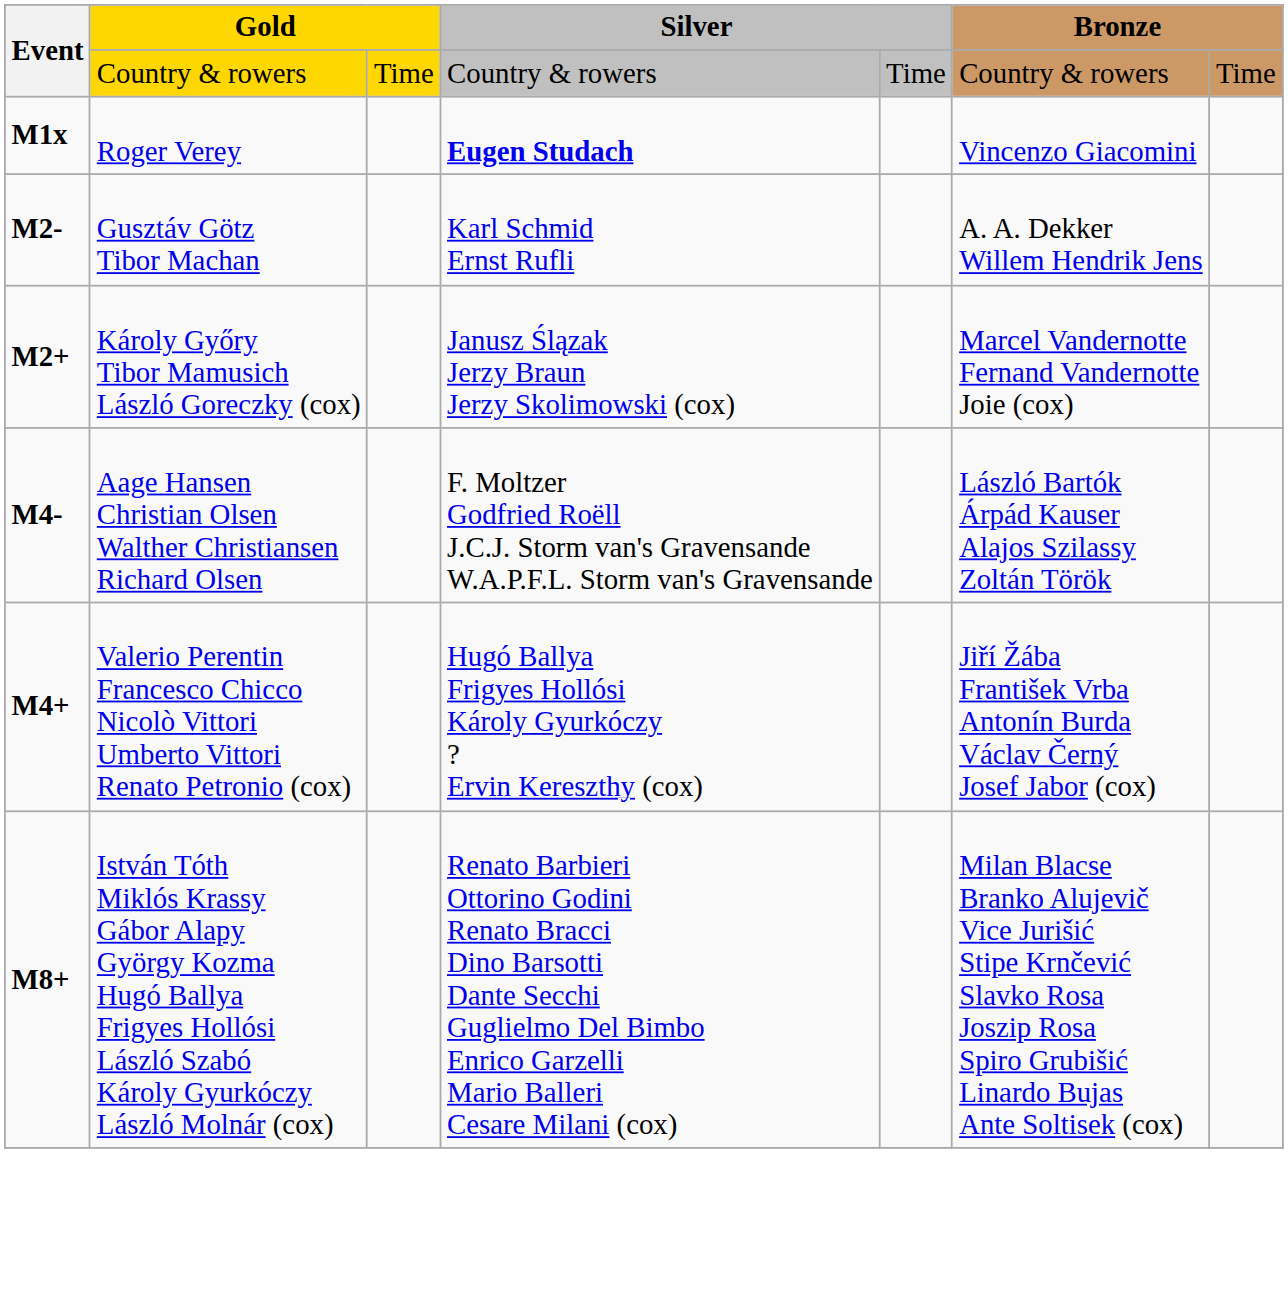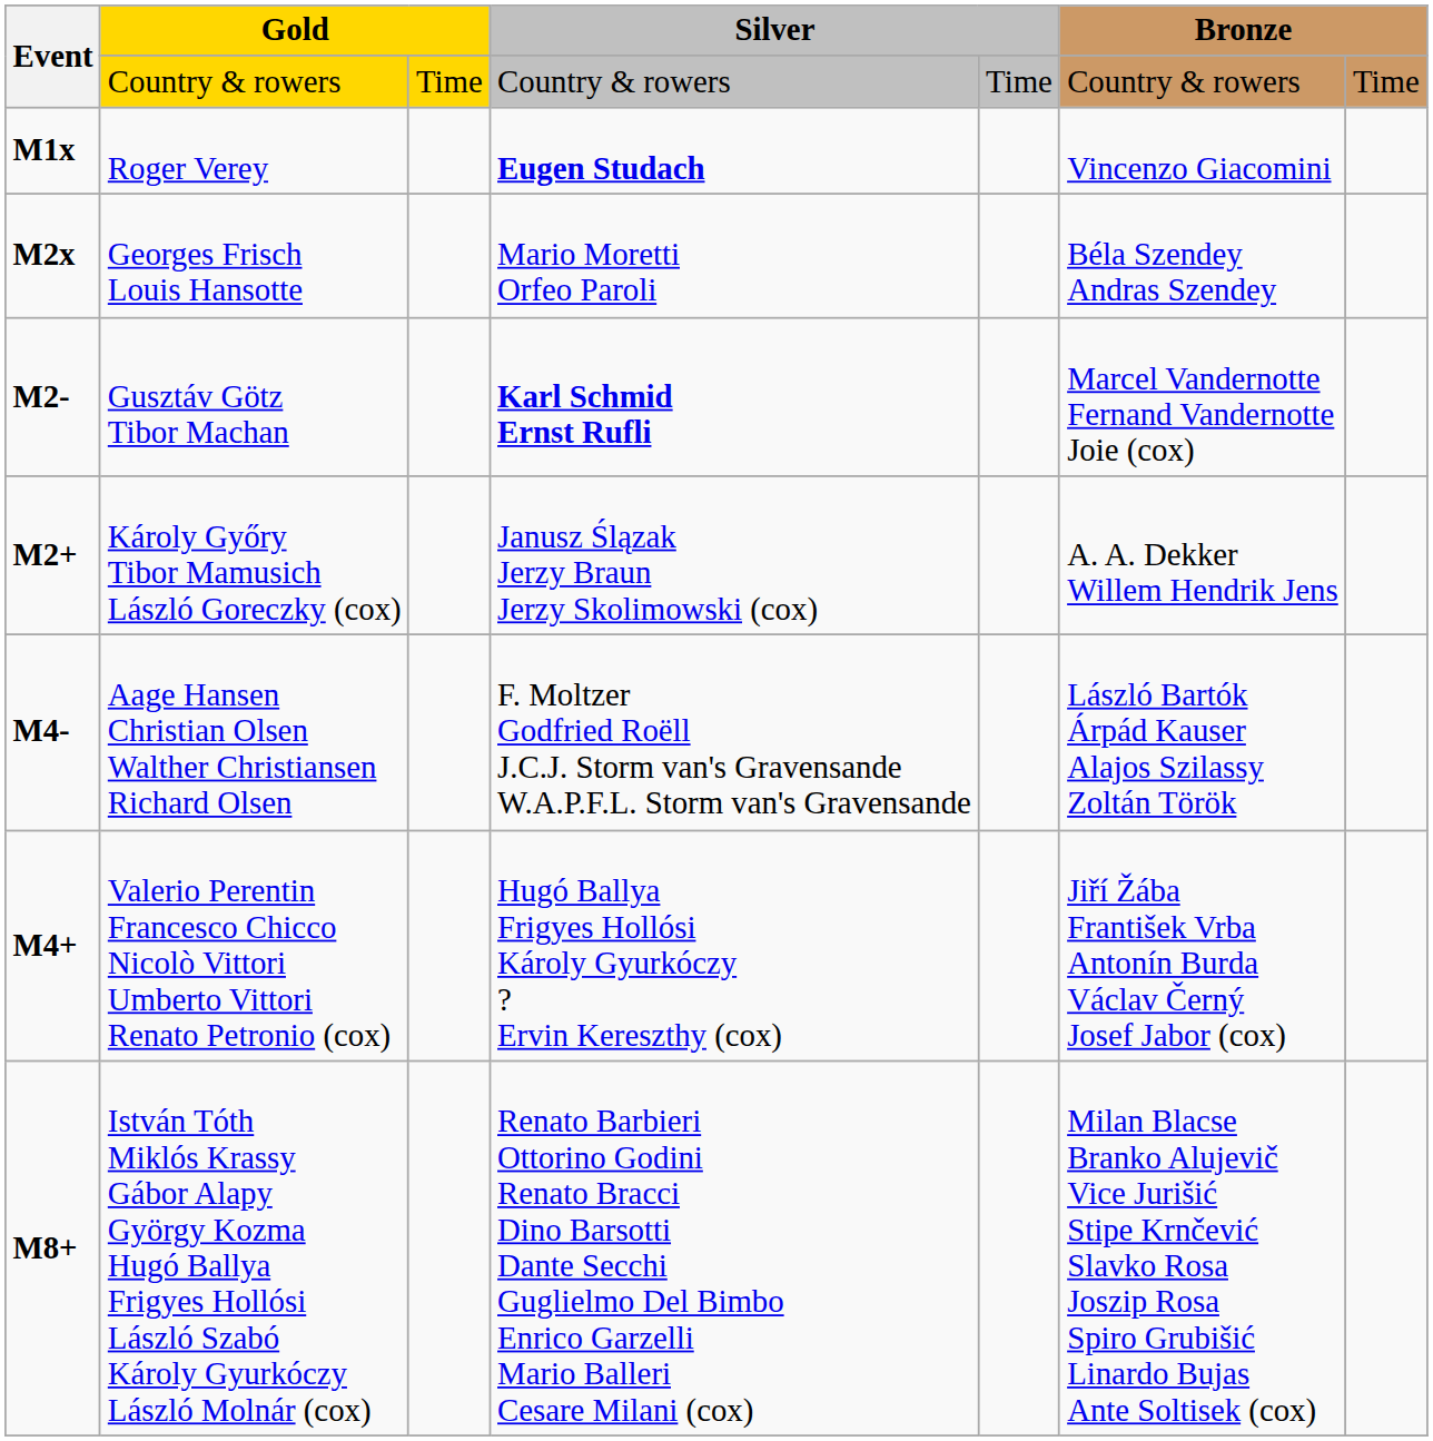 <table class="wikitable">
 <tr>
 <th rowspan="2">Event</th>
 <th colspan="2" style="background:gold;">Gold</th>
 <th colspan="2" style="background:silver;">Silver</th>
 <th colspan="2" style="background:#c96;">Bronze</th>
 </tr>
 <tr>
 <td style="background:gold;">Country & rowers</td>
 <td style="background:gold;">Time</td>
 <td style="background:silver;">Country & rowers</td>
 <td style="background:silver;">Time</td>
 <td style="background:#c96;">Country & rowers</td>
 <td style="background:#c96;">Time</td>
 </tr>
 <tr>
 <td><strong>M1x</strong></td>
 <td> <br> <a href='#'>Roger Verey</a></td>
 <td></td>
 <td><strong> <br> <a href='#'>Eugen Studach</a></strong></td>
 <td></td>
 <td> <br> <a href='#'>Vincenzo Giacomini</a></td>
 <td></td>
 </tr>
 <tr>
+<td><strong>M2x</strong></td>
+<td> <br> <a href='#'>Georges Frisch</a> <br> <a href='#'>Louis Hansotte</a></td>
+<td></td>
+<td> <br> <a href='#'>Mario Moretti</a> <br> <a href='#'>Orfeo Paroli</a></td>
+<td></td>
+<td> <br> <a href='#'>Béla Szendey</a> <br> <a href='#'>Andras Szendey</a></td>
+<td></td>
+</tr>
+<tr>
 <td><strong>M2-</strong></td>
 <td> <br> <a href='#'>Gusztáv Götz</a> <br> <a href='#'>Tibor Machan</a></td>
 <td></td>
-<td> <br> <a href='#'>Karl Schmid</a> <br> <a href='#'>Ernst Rufli</a></td>
+<td><strong> <br> <a href='#'>Karl Schmid</a> <br> <a href='#'>Ernst Rufli</a></strong></td>
 <td></td>
-<td> <br> A. A. Dekker <br> <a href='#'>Willem Hendrik Jens</a></td>
+<td> <br> <a href='#'>Marcel Vandernotte</a> <br> <a href='#'>Fernand Vandernotte</a> <br> Joie (cox)</td>
 <td></td>
 </tr>
 <tr>
 <td><strong>M2+</strong></td>
 <td> <br> <a href='#'>Károly Győry</a> <br> <a href='#'>Tibor Mamusich</a> <br> <a href='#'>László Goreczky</a> (cox)</td>
 <td></td>
 <td> <br> <a href='#'>Janusz Ślązak</a> <br> <a href='#'>Jerzy Braun</a> <br> <a href='#'>Jerzy Skolimowski</a> (cox)</td>
 <td></td>
-<td> <br> <a href='#'>Marcel Vandernotte</a> <br> <a href='#'>Fernand Vandernotte</a> <br> Joie (cox)</td>
+<td> <br> A. A. Dekker <br> <a href='#'>Willem Hendrik Jens</a></td>
 <td></td>
 </tr>
 <tr>
 <td><strong>M4-</strong></td>
 <td> <br> <a href='#'>Aage Hansen</a> <br> <a href='#'>Christian Olsen</a> <br> <a href='#'>Walther Christiansen</a> <br> <a href='#'>Richard Olsen</a></td>
 <td></td>
 <td> <br> F. Moltzer <br> <a href='#'>Godfried Roëll</a> <br> J.C.J. Storm van's Gravensande <br> W.A.P.F.L. Storm van's Gravensande</td>
 <td></td>
 <td> <br> <a href='#'>László Bartók</a> <br> <a href='#'>Árpád Kauser</a> <br> <a href='#'>Alajos Szilassy</a> <br> <a href='#'>Zoltán Török</a></td>
 <td></td>
 </tr>
 <tr>
 <td><strong>M4+</strong></td>
 <td> <br> <a href='#'>Valerio Perentin</a> <br> <a href='#'>Francesco Chicco</a> <br> <a href='#'>Nicolò Vittori</a> <br> <a href='#'>Umberto Vittori</a> <br> <a href='#'>Renato Petronio</a> (cox)</td>
 <td></td>
 <td> <br> <a href='#'>Hugó Ballya</a> <br> <a href='#'>Frigyes Hollósi</a> <br> <a href='#'>Károly Gyurkóczy</a> <br>?<br> <a href='#'>Ervin Kereszthy</a> (cox)</td>
 <td></td>
 <td> <br> <a href='#'>Jiří Žába</a> <br> <a href='#'>František Vrba</a> <br> <a href='#'>Antonín Burda</a> <br> <a href='#'>Václav Černý</a> <br> <a href='#'>Josef Jabor</a> (cox)</td>
 <td></td>
 </tr>
 <tr>
 <td><strong>M8+</strong></td>
 <td> <br> <a href='#'>István Tóth</a> <br> <a href='#'>Miklós Krassy</a> <br> <a href='#'>Gábor Alapy</a> <br> <a href='#'>György Kozma</a> <br> <a href='#'>Hugó Ballya</a> <br> <a href='#'>Frigyes Hollósi</a> <br> <a href='#'>László Szabó</a> <br> <a href='#'>Károly Gyurkóczy</a> <br> <a href='#'>László Molnár</a> (cox)</td>
 <td></td>
 <td> <br> <a href='#'>Renato Barbieri</a> <br> <a href='#'>Ottorino Godini</a> <br> <a href='#'>Renato Bracci</a> <br> <a href='#'>Dino Barsotti</a> <br> <a href='#'>Dante Secchi</a> <br> <a href='#'>Guglielmo Del Bimbo</a> <br> <a href='#'>Enrico Garzelli</a> <br> <a href='#'>Mario Balleri</a> <br> <a href='#'>Cesare Milani</a> (cox)</td>
 <td></td>
 <td> <br> <a href='#'>Milan Blacse</a> <br> <a href='#'>Branko Alujevič</a> <br> <a href='#'>Vice Jurišić</a> <br> <a href='#'>Stipe Krnčević</a> <br> <a href='#'>Slavko Rosa</a> <br> <a href='#'>Joszip Rosa</a> <br> <a href='#'>Spiro Grubišić</a> <br> <a href='#'>Linardo Bujas</a> <br> <a href='#'>Ante Soltisek</a> (cox)</td>
 <td></td>
 </tr>
 </table>
